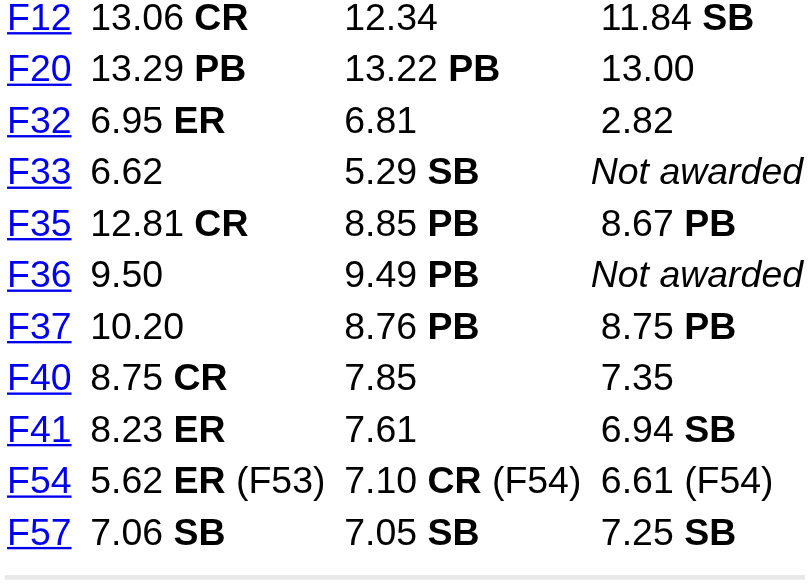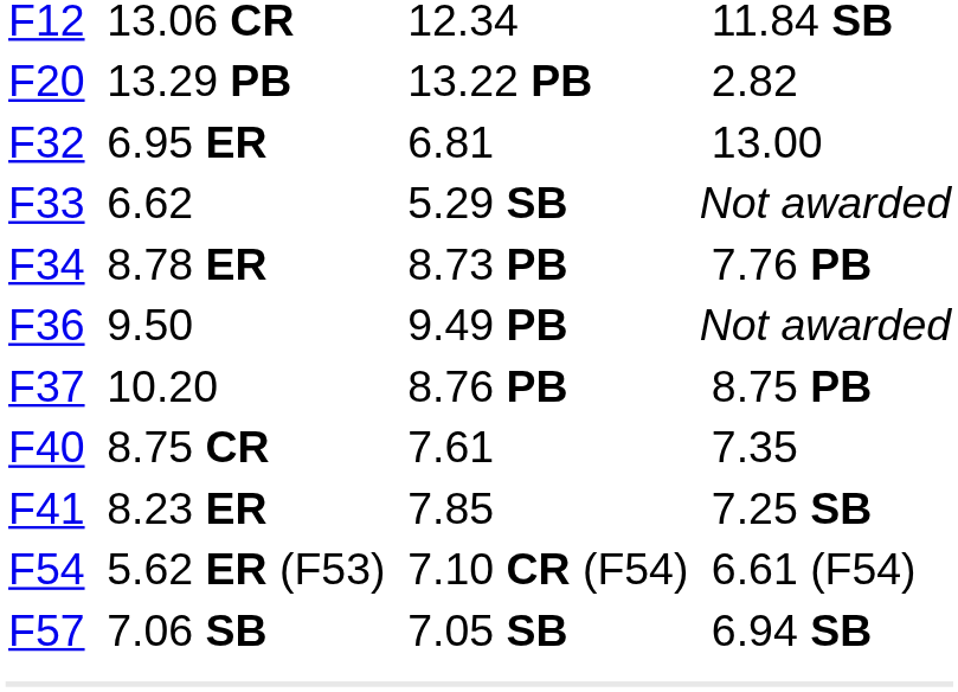 <table>
 <tr>
 <td><a href='#'>F12</a></td>
 <td></td>
 <td>13.06 <strong>CR</strong></td>
 <td></td>
 <td>12.34</td>
 <td></td>
 <td>11.84 <strong>SB</strong></td>
 </tr>
 <tr>
 <td><a href='#'>F20</a></td>
 <td></td>
 <td>13.29 <strong>PB</strong></td>
 <td></td>
 <td>13.22 <strong>PB</strong></td>
 <td></td>
-<td>13.00</td>
+<td>2.82</td>
 </tr>
 <tr>
 <td><a href='#'>F32</a></td>
 <td></td>
 <td>6.95 <strong>ER</strong></td>
 <td></td>
 <td>6.81</td>
 <td></td>
-<td>2.82</td>
+<td>13.00</td>
 </tr>
 <tr>
 <td><a href='#'>F33</a></td>
 <td></td>
 <td>6.62</td>
 <td></td>
 <td>5.29 <strong>SB</strong></td>
 <td colspan=2><em>Not awarded</em></td>
 </tr>
 <tr>
-<td><a href='#'>F35</a></td>
+<td><a href='#'>F34</a></td>
 <td></td>
-<td>12.81 <strong>CR</strong></td>
+<td>8.78 <strong>ER</strong></td>
 <td></td>
-<td>8.85 <strong>PB</strong></td>
+<td>8.73 <strong>PB</strong></td>
 <td></td>
-<td>8.67 <strong>PB</strong></td>
+<td>7.76 <strong>PB</strong></td>
 </tr>
 <tr>
 <td><a href='#'>F36</a></td>
 <td></td>
 <td>9.50</td>
 <td></td>
 <td>9.49 <strong>PB</strong></td>
 <td colspan=2><em>Not awarded</em></td>
 </tr>
 <tr>
 <td><a href='#'>F37</a></td>
 <td></td>
 <td>10.20</td>
 <td></td>
 <td>8.76 <strong>PB</strong></td>
 <td></td>
 <td>8.75 <strong>PB</strong></td>
 </tr>
 <tr>
 <td><a href='#'>F40</a></td>
 <td></td>
 <td>8.75 <strong>CR</strong></td>
 <td></td>
-<td>7.85</td>
+<td>7.61</td>
 <td></td>
 <td>7.35</td>
 </tr>
 <tr>
 <td><a href='#'>F41</a></td>
 <td></td>
 <td>8.23 <strong>ER</strong></td>
 <td></td>
-<td>7.61</td>
+<td>7.85</td>
 <td></td>
-<td>6.94 <strong>SB</strong></td>
+<td>7.25 <strong>SB</strong></td>
 </tr>
 <tr>
 <td><a href='#'>F54</a></td>
 <td></td>
 <td>5.62 <strong>ER</strong> (F53)</td>
 <td></td>
 <td>7.10 <strong>CR</strong> (F54)</td>
 <td></td>
 <td>6.61 (F54)</td>
 </tr>
 <tr>
 <td><a href='#'>F57</a></td>
 <td></td>
 <td>7.06 <strong>SB</strong></td>
 <td></td>
 <td>7.05 <strong>SB</strong></td>
 <td></td>
-<td>7.25 <strong>SB</strong></td>
+<td>6.94 <strong>SB</strong></td>
 </tr>
 <tr>
 <td colspan=7></td>
 </tr>
 <tr>
 </tr>
 <tr bgcolor= e8e8e8>
 <td colspan=7></td>
 </tr>
 </table>
